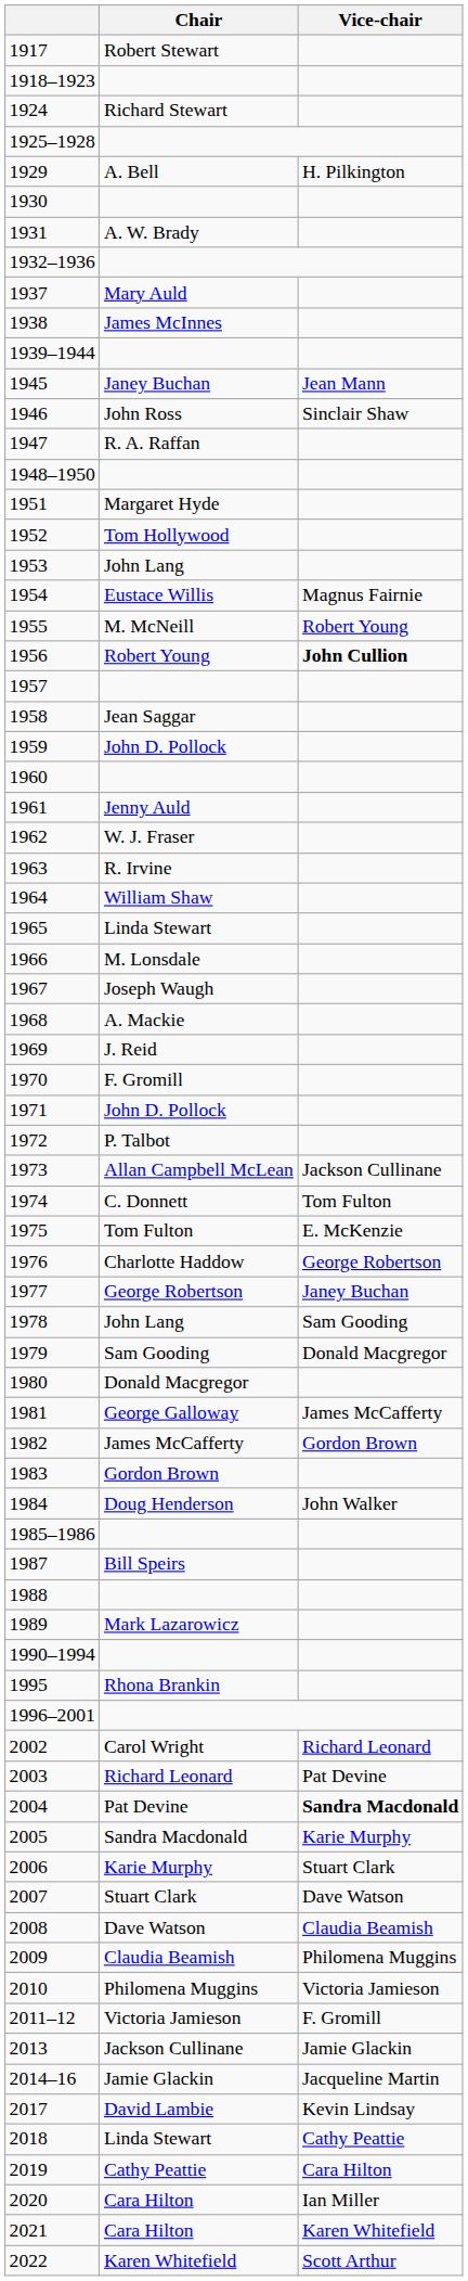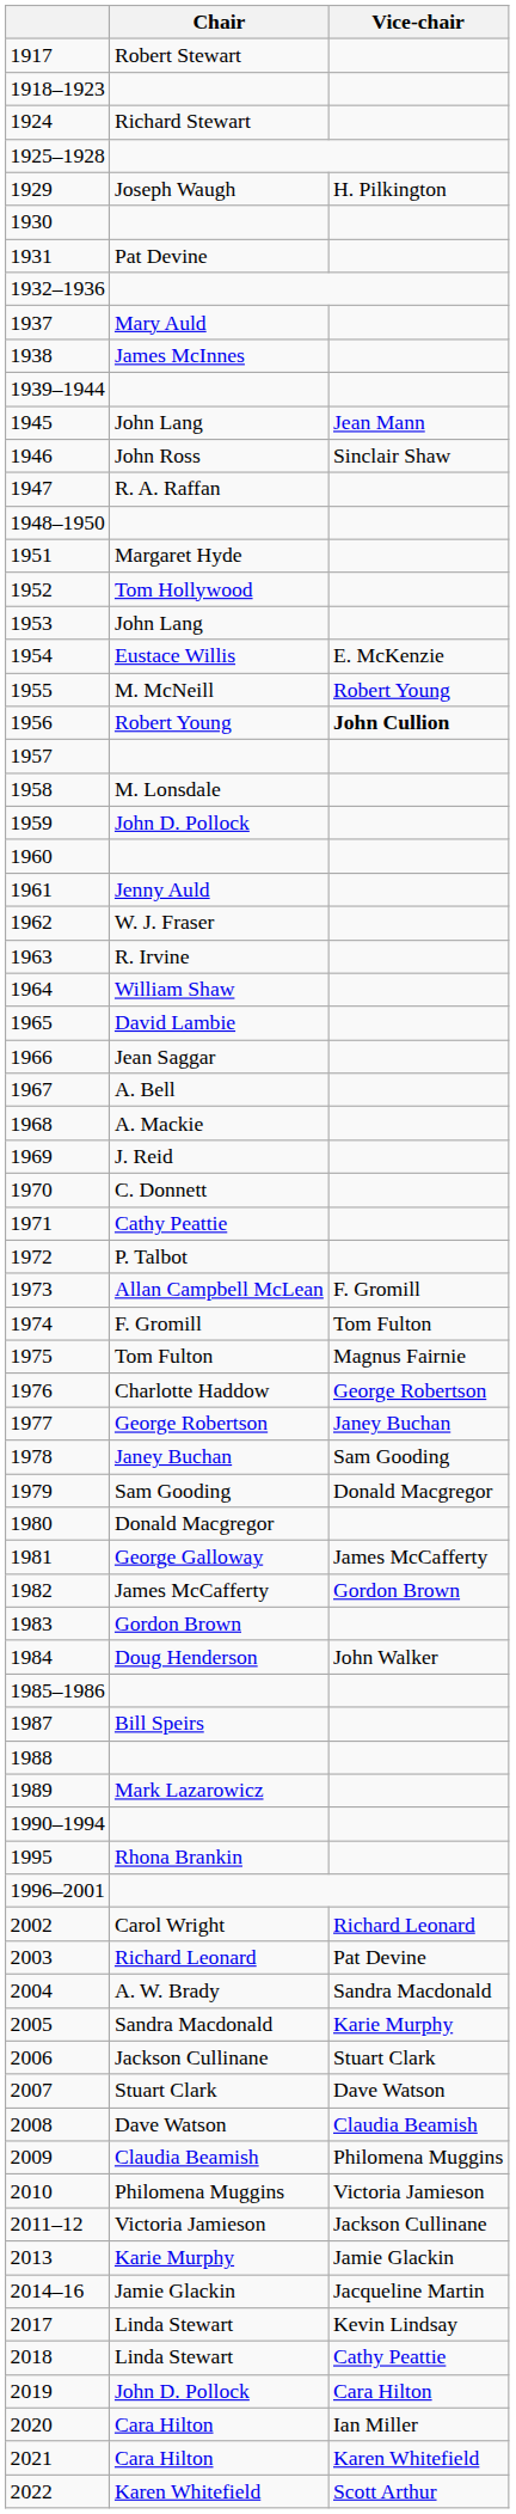 <table class="wikitable">
 <tr>
 <th></th>
 <th>Chair</th>
 <th>Vice-chair</th>
 </tr>
 <tr>
 <td>1917</td>
 <td>Robert Stewart</td>
 <td></td>
 </tr>
 <tr>
 <td>1918–1923</td>
 <td></td>
 <td></td>
 </tr>
 <tr>
 <td>1924</td>
 <td>Richard Stewart</td>
 <td></td>
 </tr>
 <tr>
 <td>1925–1928</td>
 </tr>
 <tr>
 <td>1929</td>
-<td>A. Bell</td>
+<td>Joseph Waugh</td>
 <td>H. Pilkington</td>
 </tr>
 <tr>
 <td>1930</td>
 <td></td>
 <td></td>
 </tr>
 <tr>
 <td>1931</td>
-<td>A. W. Brady</td>
+<td>Pat Devine</td>
 <td></td>
 </tr>
 <tr>
 <td>1932–1936</td>
 </tr>
 <tr>
 <td>1937</td>
 <td><a href='#'>Mary Auld</a></td>
 <td></td>
 </tr>
 <tr>
 <td>1938</td>
 <td><a href='#'>James McInnes</a></td>
 <td></td>
 </tr>
 <tr>
 <td>1939–1944</td>
 <td></td>
 <td></td>
 </tr>
 <tr>
 <td>1945</td>
-<td><a href='#'>Janey Buchan</a></td>
+<td>John Lang</td>
 <td><a href='#'>Jean Mann</a></td>
 </tr>
 <tr>
 <td>1946</td>
 <td>John Ross</td>
 <td>Sinclair Shaw</td>
 </tr>
 <tr>
 <td>1947</td>
 <td>R. A. Raffan</td>
 <td></td>
 </tr>
 <tr>
 <td>1948–1950</td>
 <td></td>
 <td></td>
 </tr>
 <tr>
 <td>1951</td>
 <td>Margaret Hyde</td>
 <td></td>
 </tr>
 <tr>
 <td>1952</td>
 <td><a href='#'>Tom Hollywood</a></td>
 <td></td>
 </tr>
 <tr>
 <td>1953</td>
 <td>John Lang</td>
 <td></td>
 </tr>
 <tr>
 <td>1954</td>
 <td><a href='#'>Eustace Willis</a></td>
-<td>Magnus Fairnie</td>
+<td>E. McKenzie</td>
 </tr>
 <tr>
 <td>1955</td>
 <td>M. McNeill</td>
 <td><a href='#'>Robert Young</a></td>
 </tr>
 <tr>
 <td>1956</td>
 <td><a href='#'>Robert Young</a></td>
 <td><strong>John Cullion</strong></td>
 </tr>
 <tr>
 <td>1957</td>
 <td></td>
 <td></td>
 </tr>
 <tr>
 <td>1958</td>
-<td>Jean Saggar</td>
+<td>M. Lonsdale</td>
 <td></td>
 </tr>
 <tr>
 <td>1959</td>
 <td><a href='#'>John D. Pollock</a></td>
 <td></td>
 </tr>
 <tr>
 <td>1960</td>
 <td></td>
 <td></td>
 </tr>
 <tr>
 <td>1961</td>
 <td><a href='#'>Jenny Auld</a></td>
 <td></td>
 </tr>
 <tr>
 <td>1962</td>
 <td>W. J. Fraser</td>
 <td></td>
 </tr>
 <tr>
 <td>1963</td>
 <td>R. Irvine</td>
 <td></td>
 </tr>
 <tr>
 <td>1964</td>
 <td><a href='#'>William Shaw</a></td>
 <td></td>
 </tr>
 <tr>
 <td>1965</td>
-<td>Linda Stewart</td>
+<td><a href='#'>David Lambie</a></td>
 <td></td>
 </tr>
 <tr>
 <td>1966</td>
-<td>M. Lonsdale</td>
+<td>Jean Saggar</td>
 <td></td>
 </tr>
 <tr>
 <td>1967</td>
-<td>Joseph Waugh</td>
+<td>A. Bell</td>
 <td></td>
 </tr>
 <tr>
 <td>1968</td>
 <td>A. Mackie</td>
 <td></td>
 </tr>
 <tr>
 <td>1969</td>
 <td>J. Reid</td>
 <td></td>
 </tr>
 <tr>
 <td>1970</td>
-<td>F. Gromill</td>
+<td>C. Donnett</td>
 <td></td>
 </tr>
 <tr>
 <td>1971</td>
-<td><a href='#'>John D. Pollock</a></td>
+<td><a href='#'>Cathy Peattie</a></td>
 <td></td>
 </tr>
 <tr>
 <td>1972</td>
 <td>P. Talbot</td>
 <td></td>
 </tr>
 <tr>
 <td>1973</td>
 <td><a href='#'>Allan Campbell McLean</a></td>
-<td>Jackson Cullinane</td>
+<td>F. Gromill</td>
 </tr>
 <tr>
 <td>1974</td>
-<td>C. Donnett</td>
+<td>F. Gromill</td>
 <td>Tom Fulton</td>
 </tr>
 <tr>
 <td>1975</td>
 <td>Tom Fulton</td>
-<td>E. McKenzie</td>
+<td>Magnus Fairnie</td>
 </tr>
 <tr>
 <td>1976</td>
 <td>Charlotte Haddow</td>
 <td><a href='#'>George Robertson</a></td>
 </tr>
 <tr>
 <td>1977</td>
 <td><a href='#'>George Robertson</a></td>
 <td><a href='#'>Janey Buchan</a></td>
 </tr>
 <tr>
 <td>1978</td>
-<td>John Lang</td>
+<td><a href='#'>Janey Buchan</a></td>
 <td>Sam Gooding</td>
 </tr>
 <tr>
 <td>1979</td>
 <td>Sam Gooding</td>
 <td>Donald Macgregor</td>
 </tr>
 <tr>
 <td>1980</td>
 <td>Donald Macgregor</td>
 <td></td>
 </tr>
 <tr>
 <td>1981</td>
 <td><a href='#'>George Galloway</a></td>
 <td>James McCafferty</td>
 </tr>
 <tr>
 <td>1982</td>
 <td>James McCafferty</td>
 <td><a href='#'>Gordon Brown</a></td>
 </tr>
 <tr>
 <td>1983</td>
 <td><a href='#'>Gordon Brown</a></td>
 <td></td>
 </tr>
 <tr>
 <td>1984</td>
 <td><a href='#'>Doug Henderson</a></td>
 <td>John Walker</td>
 </tr>
 <tr>
 <td>1985–1986</td>
 <td></td>
 <td></td>
 </tr>
 <tr>
 <td>1987</td>
 <td><a href='#'>Bill Speirs</a></td>
 <td></td>
 </tr>
 <tr>
 <td>1988</td>
 <td></td>
 <td></td>
 </tr>
 <tr>
 <td>1989</td>
 <td><a href='#'>Mark Lazarowicz</a></td>
 <td></td>
 </tr>
 <tr>
 <td>1990–1994</td>
 <td></td>
 <td></td>
 </tr>
 <tr>
 <td>1995</td>
 <td><a href='#'>Rhona Brankin</a></td>
 <td></td>
 </tr>
 <tr>
 <td>1996–2001</td>
 </tr>
 <tr>
 <td>2002</td>
 <td>Carol Wright</td>
 <td><a href='#'>Richard Leonard</a></td>
 </tr>
 <tr>
 <td>2003</td>
 <td><a href='#'>Richard Leonard</a></td>
 <td>Pat Devine</td>
 </tr>
 <tr>
 <td>2004</td>
-<td>Pat Devine</td>
-<td><strong>Sandra Macdonald</strong></td>
+<td>A. W. Brady</td>
+<td>Sandra Macdonald</td>
 </tr>
 <tr>
 <td>2005</td>
 <td>Sandra Macdonald</td>
 <td><a href='#'>Karie Murphy</a></td>
 </tr>
 <tr>
 <td>2006</td>
-<td><a href='#'>Karie Murphy</a></td>
+<td>Jackson Cullinane</td>
 <td>Stuart Clark</td>
 </tr>
 <tr>
 <td>2007</td>
 <td>Stuart Clark</td>
 <td>Dave Watson</td>
 </tr>
 <tr>
 <td>2008</td>
 <td>Dave Watson</td>
 <td><a href='#'>Claudia Beamish</a></td>
 </tr>
 <tr>
 <td>2009</td>
 <td><a href='#'>Claudia Beamish</a></td>
 <td>Philomena Muggins</td>
 </tr>
 <tr>
 <td>2010</td>
 <td>Philomena Muggins</td>
 <td>Victoria Jamieson</td>
 </tr>
 <tr>
 <td>2011–12</td>
 <td>Victoria Jamieson</td>
-<td>F. Gromill</td>
+<td>Jackson Cullinane</td>
 </tr>
 <tr>
 <td>2013</td>
-<td>Jackson Cullinane</td>
+<td><a href='#'>Karie Murphy</a></td>
 <td>Jamie Glackin</td>
 </tr>
 <tr>
 <td>2014–16</td>
 <td>Jamie Glackin</td>
 <td>Jacqueline Martin</td>
 </tr>
 <tr>
 <td>2017</td>
-<td><a href='#'>David Lambie</a></td>
+<td>Linda Stewart</td>
 <td>Kevin Lindsay</td>
 </tr>
 <tr>
 <td>2018</td>
 <td>Linda Stewart</td>
 <td><a href='#'>Cathy Peattie</a></td>
 </tr>
 <tr>
 <td>2019</td>
-<td><a href='#'>Cathy Peattie</a></td>
+<td><a href='#'>John D. Pollock</a></td>
 <td><a href='#'>Cara Hilton</a></td>
 </tr>
 <tr>
 <td>2020</td>
 <td><a href='#'>Cara Hilton</a></td>
 <td>Ian Miller</td>
 </tr>
 <tr>
 <td>2021</td>
 <td><a href='#'>Cara Hilton</a></td>
 <td><a href='#'>Karen Whitefield</a></td>
 </tr>
 <tr>
 <td>2022</td>
 <td><a href='#'>Karen Whitefield</a></td>
 <td><a href='#'>Scott Arthur</a></td>
 </tr>
 </table>
